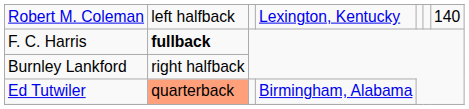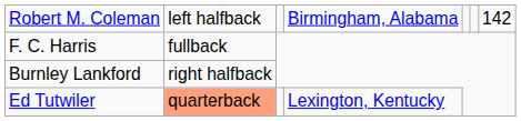 <table class="wikitable">
 <tr>
 </tr>
 <tr>
 <td><a href='#'>Robert M. Coleman</a></td>
 <td>left halfback</td>
 <td></td>
-<td><a href='#'>Lexington, Kentucky</a></td>
+<td><a href='#'>Birmingham, Alabama</a></td>
 <td></td>
 <td></td>
-<td>140</td>
+<td>142</td>
 </tr>
 <tr>
 <td>F. C. Harris</td>
-<td><strong>fullback</strong></td>
+<td>fullback</td>
 </tr>
 <tr>
 <td>Burnley Lankford</td>
 <td>right halfback</td>
 </tr>
 <tr>
 <td><a href='#'>Ed Tutwiler</a></td>
 <td style="background: lightsalmon;">quarterback</td>
 <td></td>
-<td><a href='#'>Birmingham, Alabama</a></td>
+<td><a href='#'>Lexington, Kentucky</a></td>
 </tr>
 <tr>
 </tr>
 </table>
